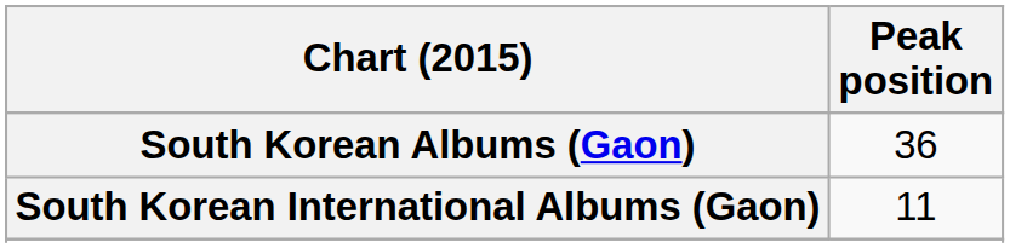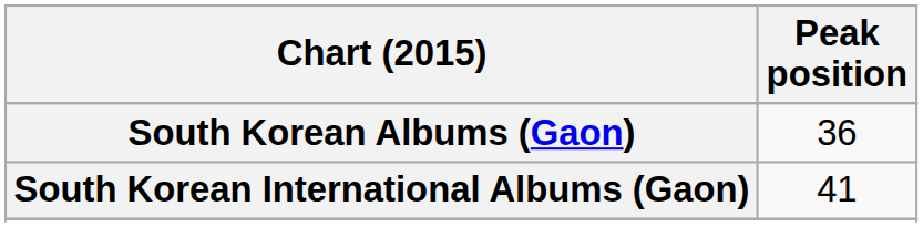 <table class="wikitable sortable plainrowheaders" style="text-align:center">
 <tr>
 <th scope="col">Chart (2015)</th>
 <th scope="col">Peak<br>position</th>
 </tr>
 <tr>
 </tr>
 <tr>
 </tr>
 <tr>
 </tr>
 <tr>
 </tr>
 <tr>
 </tr>
 <tr>
 </tr>
 <tr>
 </tr>
 <tr>
 </tr>
 <tr>
 </tr>
 <tr>
 </tr>
 <tr>
 </tr>
 <tr>
 </tr>
 <tr>
 </tr>
 <tr>
 </tr>
 <tr>
 </tr>
 <tr>
 </tr>
 <tr>
 </tr>
 <tr>
 </tr>
 <tr>
 <th scope="row">South Korean Albums (<a href='#'>Gaon</a>)</th>
 <td>36</td>
 </tr>
 <tr>
 <th scope="row">South Korean International Albums (Gaon)</th>
-<td>11</td>
+<td>41</td>
 </tr>
 <tr>
 </tr>
 <tr>
 </tr>
 <tr>
 </tr>
 <tr>
 </tr>
 <tr>
 </tr>
 <tr>
 </tr>
 <tr>
 </tr>
 </table>
